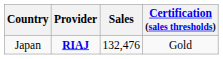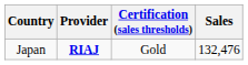 <table class="wikitable" border="1">
 <tr>
 <th>Country</th>
 <th>Provider</th>
+<th><a href='#'>Certification</a><br><small>(<a href='#'>sales thresholds</a>)</small></th>
 <th>Sales</th>
-<th><a href='#'>Certification</a><br><small>(<a href='#'>sales thresholds</a>)</small></th>
 </tr>
 <tr>
 <td align="center">Japan</td>
 <td align="center"><strong><a href='#'>RIAJ</a></strong></td>
+<td align="center">Gold</td>
 <td align="center">132,476</td>
-<td align="center">Gold</td>
 </tr>
 </table>
